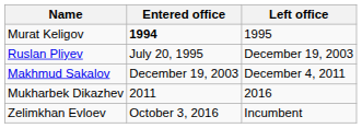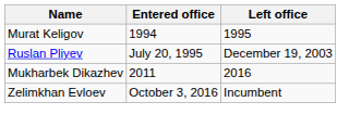 <table class="wikitable">
 <tr>
 <th>Name</th>
 <th>Entered office</th>
 <th>Left office</th>
 </tr>
 <tr>
 <td>Murat Keligov</td>
-<td><strong>1994</strong></td>
+<td>1994</td>
 <td>1995</td>
 </tr>
 <tr>
 <td><a href='#'>Ruslan Pliyev</a></td>
 <td>July 20, 1995</td>
 <td>December 19, 2003</td>
-</tr>
-<tr>
-<td><a href='#'>Makhmud Sakalov</a></td>
-<td>December 19, 2003</td>
-<td>December 4, 2011</td>
 </tr>
 <tr>
 <td>Mukharbek Dikazhev</td>
 <td>2011</td>
 <td>2016</td>
 </tr>
 <tr>
 <td>Zelimkhan Evloev</td>
 <td>October 3, 2016</td>
 <td>Incumbent</td>
 </tr>
 </table>
